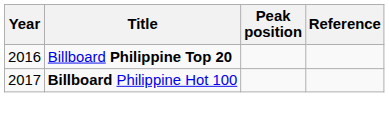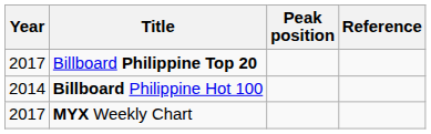 <table class="wikitable">
 <tr>
 <th>Year</th>
 <th>Title</th>
 <th>Peak<br>position</th>
 <th>Reference</th>
 </tr>
 <tr>
-<td>2016</td>
+<td>2017</td>
 <td><a href='#'>Billboard</a> <strong>Philippine Top 20</strong></td>
 <td></td>
 <td></td>
 </tr>
 <tr>
-<td>2017</td>
+<td>2014</td>
 <td><strong>Billboard</strong> <a href='#'>Philippine Hot 100</a></td>
 <td></td>
 <td></td>
 </tr>
+<tr>
+<td>2017</td>
+<td><strong>MYX</strong> Weekly Chart</td>
+<td></td>
+<td></td>
+</tr>
 </table>
